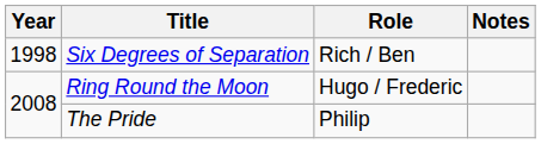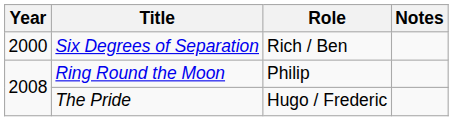 <table class="wikitable sortable">
 <tr>
 <th>Year</th>
 <th>Title</th>
 <th>Role</th>
 <th class="unsortable">Notes</th>
 </tr>
 <tr>
-<td>1998</td>
+<td>2000</td>
 <td><em><a href='#'>Six Degrees of Separation</a></em></td>
 <td>Rich / Ben</td>
 <td></td>
 </tr>
 <tr>
 <td rowspan="2">2008</td>
 <td><em><a href='#'>Ring Round the Moon</a></em></td>
-<td>Hugo / Frederic</td>
+<td>Philip</td>
 <td></td>
 </tr>
 <tr>
 <td><em>The Pride</em></td>
-<td>Philip</td>
+<td>Hugo / Frederic</td>
 <td></td>
 </tr>
 </table>
